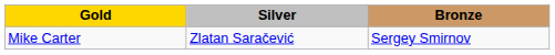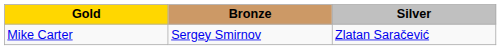 <table class="wikitable" style="text-align:left">
 <tr align="center">
 <td width=200 bgcolor=gold><strong>Gold</strong></td>
+<td width=200 bgcolor=CC9966><strong>Bronze</strong></td>
 <td width=200 bgcolor=silver><strong>Silver</strong></td>
-<td width=200 bgcolor=CC9966><strong>Bronze</strong></td>
 </tr>
 <tr>
 <td><a href='#'>Mike Carter</a><br><em></em></td>
+<td><a href='#'>Sergey Smirnov</a><br><em></em></td>
 <td><a href='#'>Zlatan Saračević</a><br><em></em></td>
-<td><a href='#'>Sergey Smirnov</a><br><em></em></td>
 </tr>
 </table>
